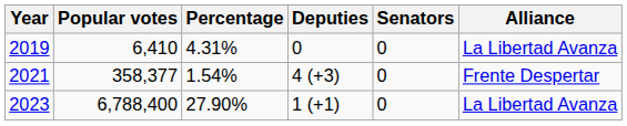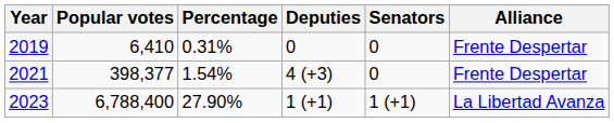 <table class="wikitable sortable">
 <tr>
 <th>Year</th>
 <th>Popular votes</th>
 <th>Percentage</th>
 <th>Deputies</th>
 <th>Senators</th>
 <th>Alliance</th>
 </tr>
 <tr>
 <td><a href='#'>2019</a></td>
 <td style="text-align:right">6,410</td>
-<td>4.31%</td>
+<td>0.31%</td>
 <td>0</td>
 <td>0</td>
-<td><a href='#'>La Libertad Avanza</a></td>
+<td><a href='#'>Frente Despertar</a></td>
 </tr>
 <tr>
 <td><a href='#'>2021</a></td>
-<td style="text-align:right">358,377</td>
+<td style="text-align:right">398,377</td>
 <td>1.54%</td>
 <td>4 (+3)</td>
 <td>0</td>
 <td><a href='#'>Frente Despertar</a></td>
 </tr>
 <tr>
 <td><a href='#'>2023</a></td>
 <td style="text-align:right">6,788,400</td>
 <td>27.90%</td>
 <td>1 (+1)</td>
-<td>0</td>
+<td>1 (+1)</td>
 <td><a href='#'>La Libertad Avanza</a></td>
 </tr>
 </table>
